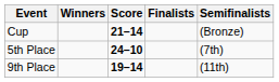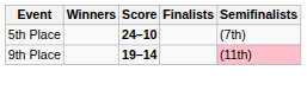 <table class="wikitable">
 <tr>
 <th>Event</th>
 <th>Winners</th>
 <th>Score</th>
 <th>Finalists</th>
 <th>Semifinalists</th>
-</tr>
-<tr>
-<td>Cup</td>
-<td><strong></strong></td>
-<td><strong>21–14</strong></td>
-<td></td>
-<td> (Bronze)<br></td>
 </tr>
 <tr>
 <td>5th Place</td>
 <td><strong></strong></td>
 <td><strong>24–10</strong></td>
 <td></td>
 <td> (7th)<br></td>
 </tr>
 <tr>
 <td>9th Place</td>
 <td><strong></strong></td>
 <td><strong>19–14</strong></td>
 <td></td>
-<td> (11th)<br></td>
+<td style="background: pink;"> (11th)<br></td>
 </tr>
 </table>
